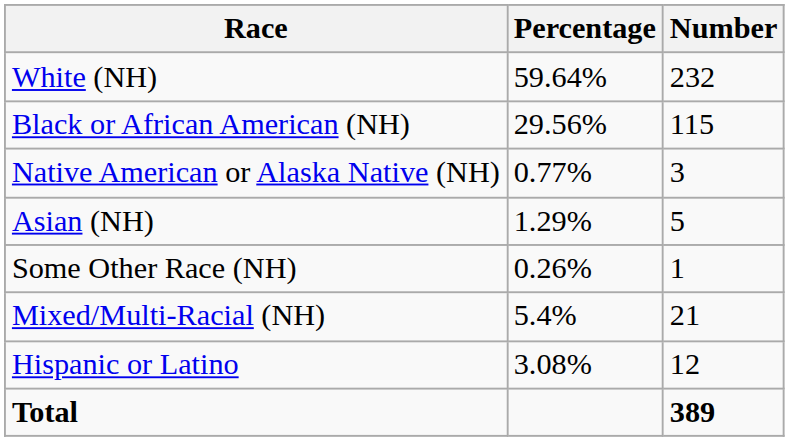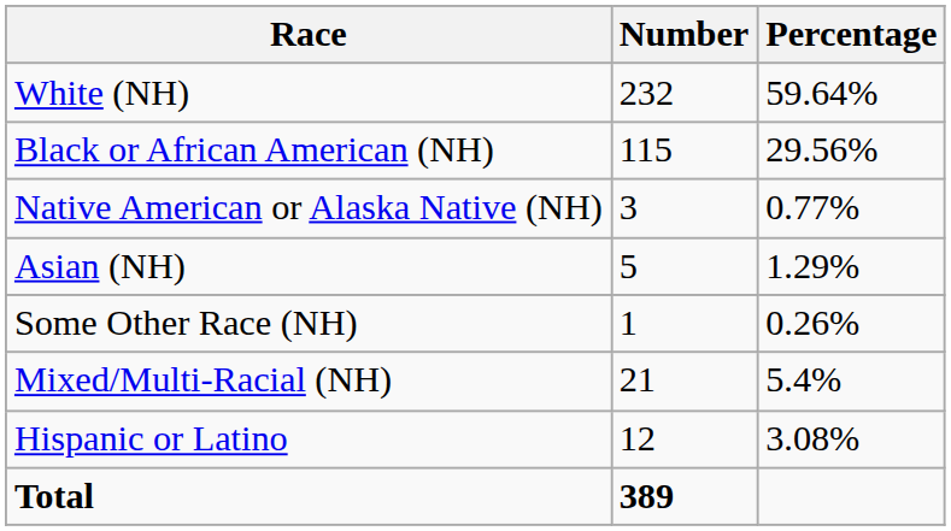 <table class="wikitable">
 <tr>
 <th>Race</th>
+<th>Number</th>
 <th>Percentage</th>
-<th>Number</th>
 </tr>
 <tr>
 <td><a href='#'>White</a> (NH)</td>
+<td>232</td>
 <td>59.64%</td>
-<td>232</td>
 </tr>
 <tr>
 <td><a href='#'>Black or African American</a> (NH)</td>
+<td>115</td>
 <td>29.56%</td>
-<td>115</td>
 </tr>
 <tr>
 <td><a href='#'>Native American</a> or <a href='#'>Alaska Native</a> (NH)</td>
+<td>3</td>
 <td>0.77%</td>
-<td>3</td>
 </tr>
 <tr>
 <td><a href='#'>Asian</a> (NH)</td>
+<td>5</td>
 <td>1.29%</td>
-<td>5</td>
 </tr>
 <tr>
 <td>Some Other Race (NH)</td>
+<td>1</td>
 <td>0.26%</td>
-<td>1</td>
 </tr>
 <tr>
 <td><a href='#'>Mixed/Multi-Racial</a> (NH)</td>
+<td>21</td>
 <td>5.4%</td>
-<td>21</td>
 </tr>
 <tr>
 <td><a href='#'>Hispanic or Latino</a></td>
+<td>12</td>
 <td>3.08%</td>
-<td>12</td>
 </tr>
 <tr>
 <td><strong>Total</strong></td>
+<td><strong>389</strong></td>
 <td></td>
-<td><strong>389</strong></td>
 </tr>
 </table>
